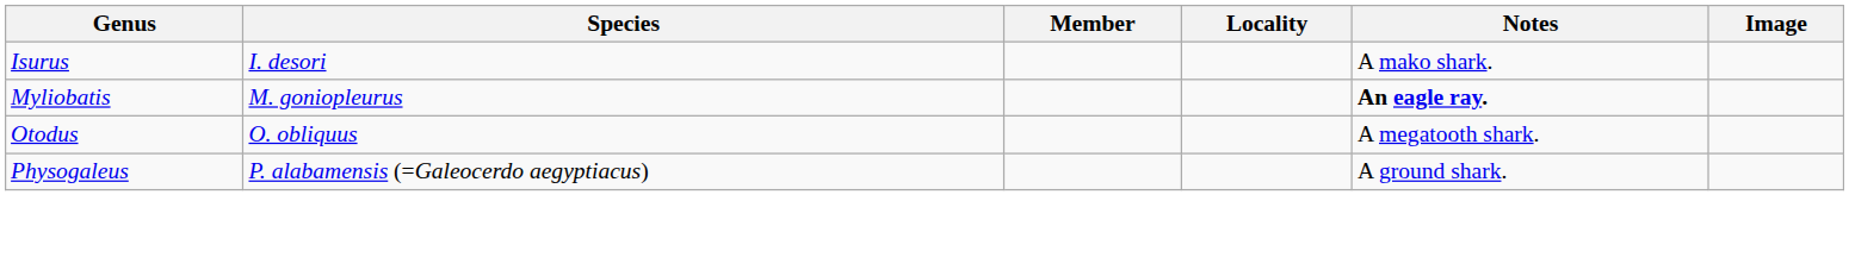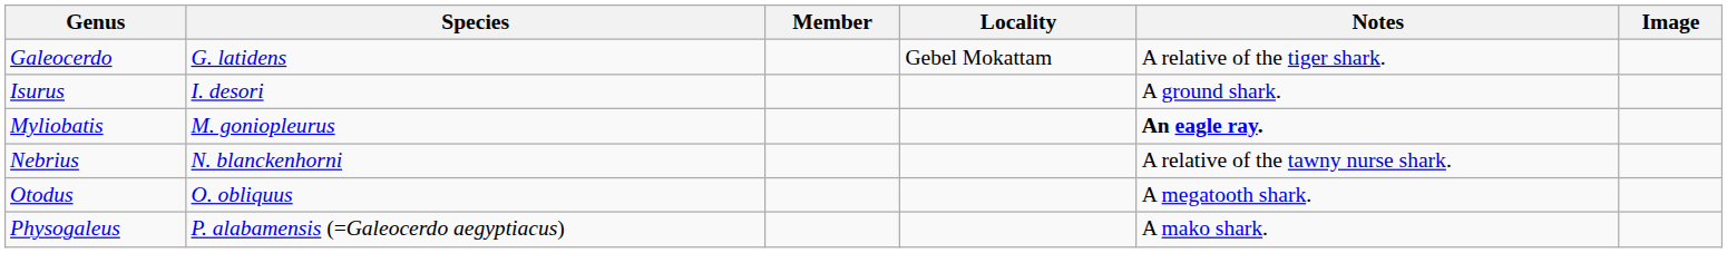 <table class="wikitable" width="100%" align="center">
 <tr>
 <th>Genus</th>
 <th>Species</th>
 <th>Member</th>
 <th>Locality</th>
 <th>Notes</th>
 <th>Image</th>
 </tr>
 <tr>
+<td><em><a href='#'>Galeocerdo</a></em></td>
+<td><em><a href='#'>G. latidens</a></em></td>
+<td></td>
+<td>Gebel Mokattam</td>
+<td>A relative of the <a href='#'>tiger shark</a>.</td>
+<td></td>
+</tr>
+<tr>
 <td><em><a href='#'>Isurus</a></em></td>
 <td><em><a href='#'>I. desori</a></em></td>
 <td></td>
 <td></td>
-<td>A <a href='#'>mako shark</a>.</td>
+<td>A <a href='#'>ground shark</a>.</td>
 <td></td>
 </tr>
 <tr>
 <td><em><a href='#'>Myliobatis</a></em></td>
 <td><em><a href='#'>M. goniopleurus</a></em></td>
 <td></td>
 <td></td>
 <td><strong>An <a href='#'>eagle ray</a>.</strong></td>
+<td></td>
+</tr>
+<tr>
+<td><em><a href='#'>Nebrius</a></em></td>
+<td><a href='#'><em>N. blanckenhorni</em></a></td>
+<td></td>
+<td></td>
+<td>A relative of the <a href='#'>tawny nurse shark</a>.</td>
 <td></td>
 </tr>
 <tr>
 <td><em><a href='#'>Otodus</a></em></td>
 <td><em><a href='#'>O. obliquus</a></em></td>
 <td></td>
 <td></td>
 <td>A <a href='#'>megatooth shark</a>.</td>
 <td></td>
 </tr>
 <tr>
 <td><em><a href='#'>Physogaleus</a></em></td>
 <td><em><a href='#'>P. alabamensis</a></em> (=<em>Galeocerdo aegyptiacus</em>)</td>
 <td></td>
 <td></td>
-<td>A <a href='#'>ground shark</a>.</td>
+<td>A <a href='#'>mako shark</a>.</td>
 <td></td>
 </tr>
 </table>
